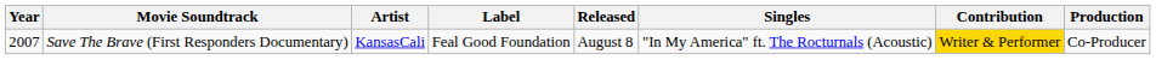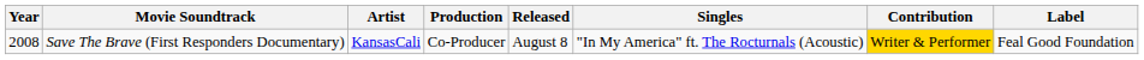 <table class="wikitable">
 <tr>
 <th>Year</th>
 <th>Movie Soundtrack</th>
 <th>Artist</th>
-<th>Label</th>
+<th>Production</th>
 <th>Released</th>
 <th>Singles</th>
 <th>Contribution</th>
-<th>Production</th>
+<th>Label</th>
 </tr>
 <tr>
-<td>2007</td>
+<td>2008</td>
 <td><em>Save The Brave</em> (First Responders Documentary)</td>
 <td><a href='#'>KansasCali</a></td>
-<td>Feal Good Foundation</td>
+<td>Co-Producer</td>
 <td>August 8</td>
 <td>"In My America" ft. <a href='#'>The Rocturnals</a> (Acoustic)</td>
 <td style="background: gold;">Writer & Performer</td>
-<td>Co-Producer</td>
+<td>Feal Good Foundation</td>
 </tr>
 </table>
